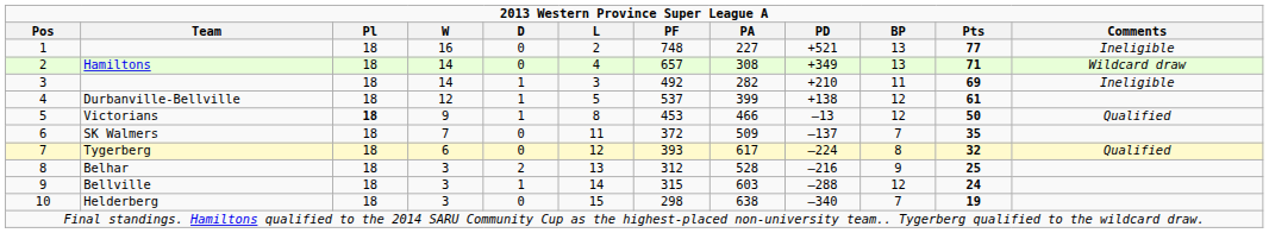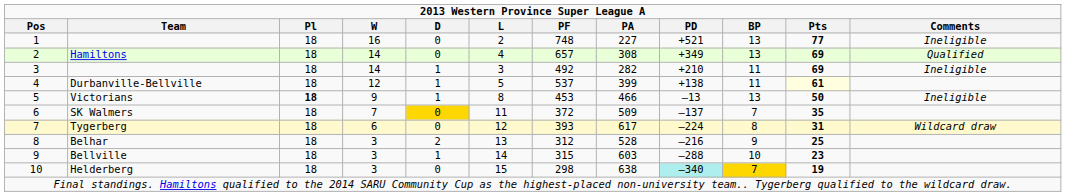 <table class="wikitable"  style="text-align:center; line-height:90%; font-size:90%; width:75%;">
 <tr>
 <td colspan=12><strong>2013 Western Province Super League A</strong></td>
 </tr>
 <tr>
 <th style="width:6%;">Pos</th>
 <th style="width:20%;">Team</th>
 <th style="width:6%;">Pl</th>
 <th style="width:6%;">W</th>
 <th style="width:6%;">D</th>
 <th style="width:6%;">L</th>
 <th style="width:6%;">PF</th>
 <th style="width:6%;">PA</th>
 <th style="width:6%;">PD</th>
 <th style="width:6%;">BP</th>
 <th style="width:6%;">Pts</th>
 <th style="width:20%;">Comments<br></th>
 </tr>
 <tr>
 <td>1</td>
 <td style="text-align:left;"></td>
 <td>18</td>
 <td>16</td>
 <td>0</td>
 <td>2</td>
 <td>748</td>
 <td>227</td>
 <td>+521</td>
 <td>13</td>
 <td><strong>77</strong></td>
 <td><em>Ineligible</em></td>
 </tr>
 <tr bgcolor="#E8FFD8">
 <td>2</td>
 <td style="text-align:left;"><a href='#'>Hamiltons</a></td>
 <td>18</td>
 <td>14</td>
 <td>0</td>
 <td>4</td>
 <td>657</td>
 <td>308</td>
 <td>+349</td>
 <td>13</td>
-<td><strong>71</strong></td>
-<td><em>Wildcard draw</em></td>
+<td><strong>69</strong></td>
+<td><em>Qualified</em></td>
 </tr>
 <tr>
 <td>3</td>
 <td style="text-align:left;"></td>
 <td>18</td>
 <td>14</td>
 <td>1</td>
 <td>3</td>
 <td>492</td>
 <td>282</td>
 <td>+210</td>
 <td>11</td>
 <td><strong>69</strong></td>
 <td><em>Ineligible</em></td>
 </tr>
 <tr>
 <td>4</td>
 <td style="text-align:left;">Durbanville-Bellville</td>
 <td>18</td>
 <td>12</td>
 <td>1</td>
 <td>5</td>
 <td>537</td>
 <td>399</td>
 <td>+138</td>
-<td>12</td>
-<td><strong>61</strong></td>
+<td>11</td>
+<td style="background: lightyellow;"><strong>61</strong></td>
 <td></td>
 </tr>
 <tr>
 <td>5</td>
 <td style="text-align:left;">Victorians</td>
 <td><strong>18</strong></td>
 <td>9</td>
 <td>1</td>
 <td>8</td>
 <td>453</td>
 <td>466</td>
 <td>–13</td>
-<td>12</td>
+<td>13</td>
 <td><strong>50</strong></td>
-<td><em>Qualified</em></td>
+<td><em>Ineligible</em></td>
 </tr>
 <tr>
 <td>6</td>
 <td style="text-align:left;">SK Walmers</td>
 <td>18</td>
 <td>7</td>
-<td>0</td>
+<td style="background: gold;">0</td>
 <td>11</td>
 <td>372</td>
 <td>509</td>
 <td>–137</td>
 <td>7</td>
 <td><strong>35</strong></td>
 <td></td>
 </tr>
 <tr bgcolor="#FFFACD">
 <td>7</td>
 <td style="text-align:left;">Tygerberg</td>
 <td>18</td>
 <td>6</td>
 <td>0</td>
 <td>12</td>
 <td>393</td>
 <td>617</td>
 <td>–224</td>
 <td>8</td>
-<td><strong>32</strong></td>
-<td><em>Qualified</em></td>
+<td><strong>31</strong></td>
+<td><em>Wildcard draw</em></td>
 </tr>
 <tr>
 <td>8</td>
 <td style="text-align:left;">Belhar</td>
 <td>18</td>
 <td>3</td>
 <td>2</td>
 <td>13</td>
 <td>312</td>
 <td>528</td>
 <td>–216</td>
 <td>9</td>
 <td><strong>25</strong></td>
 <td></td>
 </tr>
 <tr>
 <td>9</td>
 <td style="text-align:left;">Bellville</td>
 <td>18</td>
 <td>3</td>
 <td>1</td>
 <td>14</td>
 <td>315</td>
 <td>603</td>
 <td>–288</td>
-<td>12</td>
-<td><strong>24</strong></td>
+<td>10</td>
+<td><strong>23</strong></td>
 <td></td>
 </tr>
 <tr>
 <td>10</td>
 <td style="text-align:left;">Helderberg</td>
 <td>18</td>
 <td>3</td>
 <td>0</td>
 <td>15</td>
 <td>298</td>
 <td>638</td>
-<td>–340</td>
-<td>7</td>
+<td style="background: paleturquoise;">–340</td>
+<td style="background: gold;">7</td>
 <td><strong>19</strong></td>
 <td></td>
 </tr>
 <tr>
 <td colspan=12><em>Final standings. <a href='#'>Hamiltons</a> qualified to the 2014 SARU Community Cup as the highest-placed non-university team.. Tygerberg qualified to the wildcard draw.</em></td>
 </tr>
 </table>
